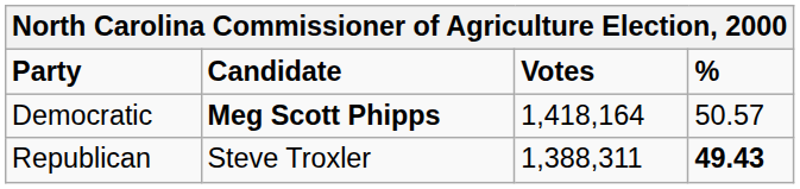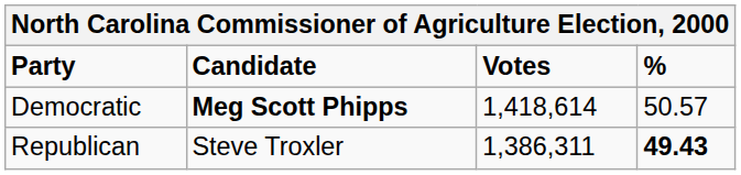 <table class="wikitable">
 <tr>
 <th colspan="4">North Carolina Commissioner of Agriculture Election, 2000</th>
 </tr>
 <tr>
 <td><strong>Party</strong></td>
 <td><strong>Candidate</strong></td>
 <td><strong>Votes</strong></td>
 <td><strong>%</strong></td>
 </tr>
 <tr>
 <td>Democratic</td>
 <td><strong>Meg Scott Phipps</strong></td>
-<td>1,418,164</td>
+<td>1,418,614</td>
 <td>50.57</td>
 </tr>
 <tr>
 <td>Republican</td>
 <td>Steve Troxler</td>
-<td>1,388,311</td>
+<td>1,386,311</td>
 <td><strong>49.43</strong></td>
 </tr>
 </table>
